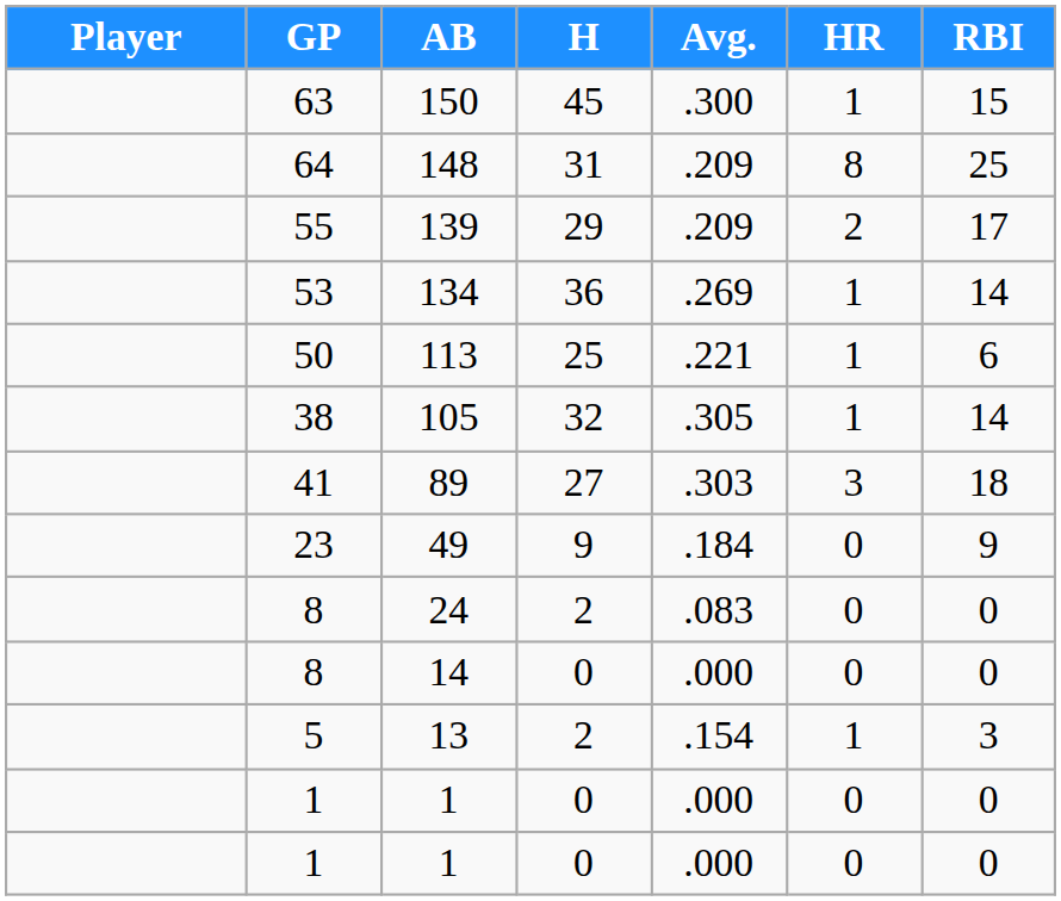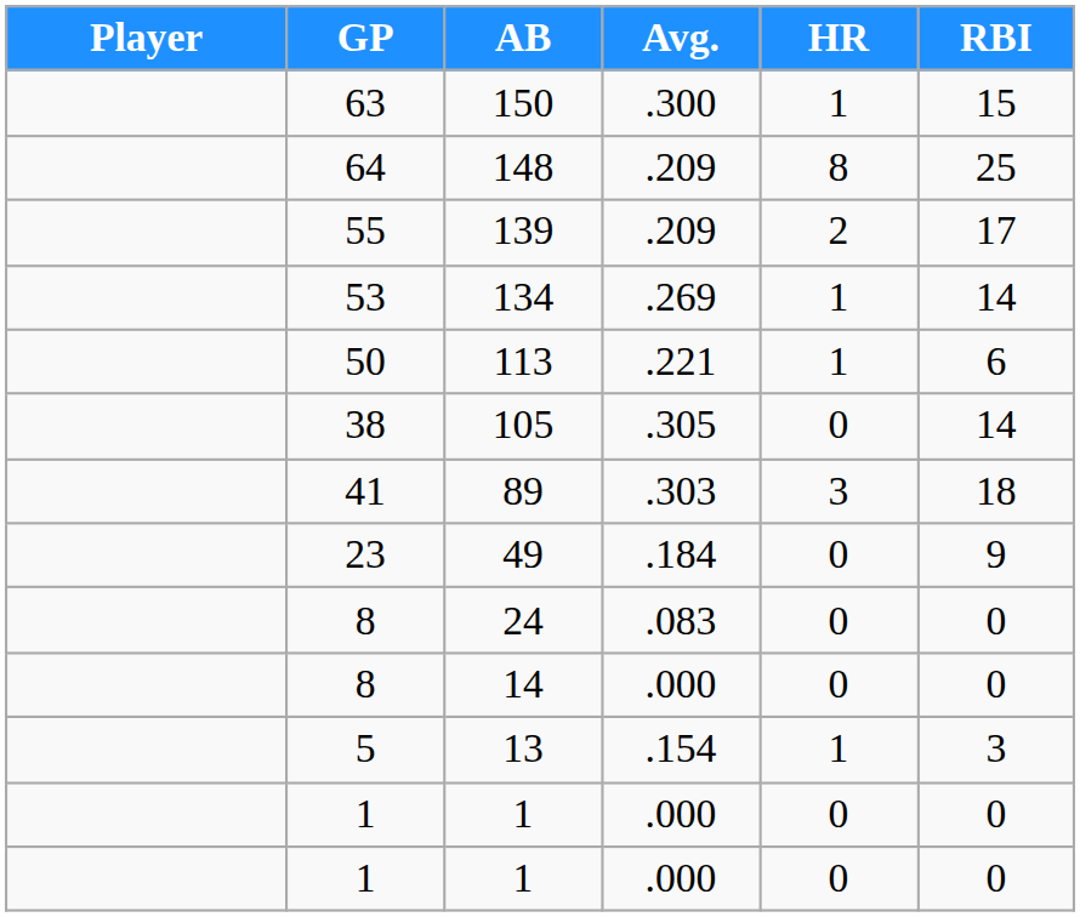 <table class="wikitable sortable">
 <tr>
 <th style="background:#1E90FF;color:#ffffff;" width="16%">Player</th>
 <th style="background:#1E90FF;color:#ffffff;" width="9%">GP</th>
 <th style="background:#1E90FF;color:#ffffff;" width="9%">AB</th>
-<th style="background:#1E90FF;color:#ffffff;" width="9%">H</th>
 <th style="background:#1E90FF;color:#ffffff;" width="9%">Avg.</th>
 <th style="background:#1E90FF;color:#ffffff;" width="9%">HR</th>
 <th style="background:#1E90FF;color:#ffffff;" width="9%">RBI</th>
 </tr>
 <tr align="center">
 <td></td>
 <td>63</td>
 <td>150</td>
-<td>45</td>
 <td>.300</td>
 <td>1</td>
 <td>15</td>
 </tr>
 <tr align=center>
 <td></td>
 <td>64</td>
 <td>148</td>
-<td>31</td>
 <td>.209</td>
 <td>8</td>
 <td>25</td>
 </tr>
 <tr align="center">
 <td></td>
 <td>55</td>
 <td>139</td>
-<td>29</td>
 <td>.209</td>
 <td>2</td>
 <td>17</td>
 </tr>
 <tr align="center">
 <td></td>
 <td>53</td>
 <td>134</td>
-<td>36</td>
 <td>.269</td>
 <td>1</td>
 <td>14</td>
 </tr>
 <tr align=center>
 <td></td>
 <td>50</td>
 <td>113</td>
-<td>25</td>
 <td>.221</td>
 <td>1</td>
 <td>6</td>
 </tr>
 <tr align="center">
 <td></td>
 <td>38</td>
 <td>105</td>
-<td>32</td>
 <td>.305</td>
-<td>1</td>
+<td>0</td>
 <td>14</td>
 </tr>
 <tr align="center">
 <td></td>
 <td>41</td>
 <td>89</td>
-<td>27</td>
 <td>.303</td>
 <td>3</td>
 <td>18</td>
 </tr>
 <tr align="center">
 <td></td>
 <td>23</td>
 <td>49</td>
-<td>9</td>
 <td>.184</td>
 <td>0</td>
 <td>9</td>
 </tr>
 <tr align="center">
 <td></td>
 <td>8</td>
 <td>24</td>
-<td>2</td>
 <td>.083</td>
 <td>0</td>
 <td>0</td>
 </tr>
 <tr align="center">
 <td></td>
 <td>8</td>
 <td>14</td>
-<td>0</td>
 <td>.000</td>
 <td>0</td>
 <td>0</td>
 </tr>
 <tr align="center">
 <td></td>
 <td>5</td>
 <td>13</td>
-<td>2</td>
 <td>.154</td>
 <td>1</td>
 <td>3</td>
 </tr>
 <tr align="center">
 <td></td>
 <td>1</td>
 <td>1</td>
-<td>0</td>
 <td>.000</td>
 <td>0</td>
 <td>0</td>
 </tr>
 <tr align="center">
 <td></td>
 <td>1</td>
 <td>1</td>
-<td>0</td>
 <td>.000</td>
 <td>0</td>
 <td>0</td>
 </tr>
 </table>
